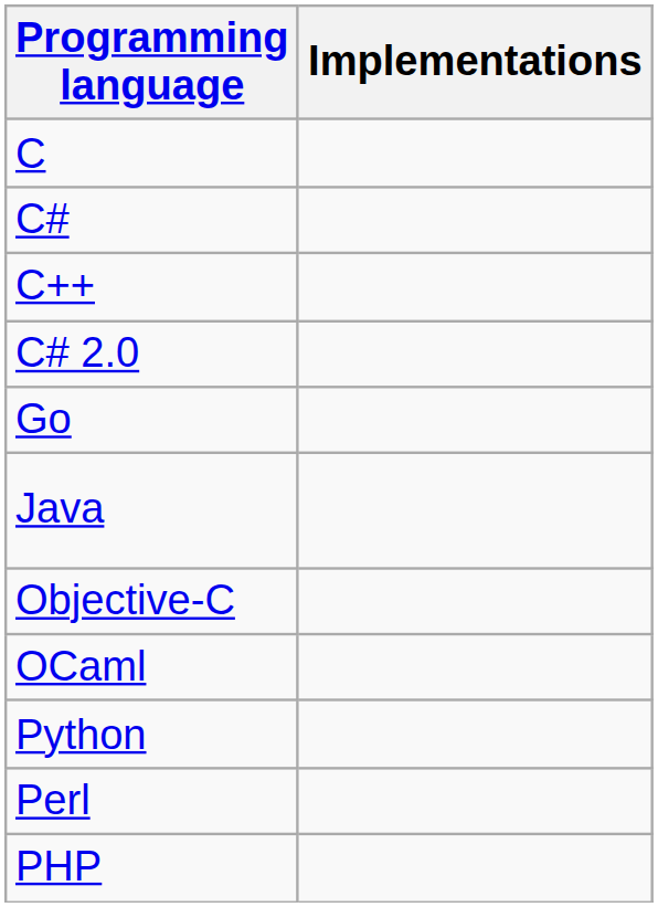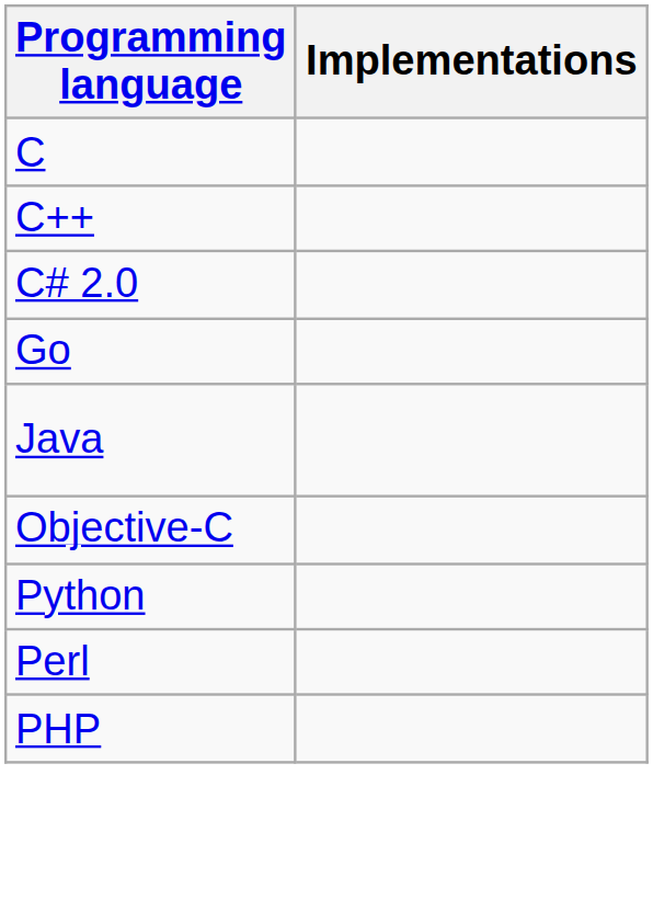 <table class="wikitable">
 <tr>
 <th><a href='#'>Programming<br>language</a></th>
 <th>Implementations</th>
 </tr>
 <tr>
 <td><a href='#'>C</a></td>
 <td><br></td>
-</tr>
-<tr>
-<td><a href='#'>C#</a></td>
-<td></td>
 </tr>
 <tr>
 <td><a href='#'>C++</a></td>
 <td></td>
 </tr>
 <tr>
 <td><a href='#'>C# 2.0</a></td>
 <td></td>
 </tr>
 <tr>
 <td><a href='#'>Go</a></td>
 <td><br></td>
 </tr>
 <tr>
 <td><a href='#'>Java</a></td>
 <td><br> <br></td>
 </tr>
 <tr>
 <td><a href='#'>Objective-C</a></td>
 <td></td>
 </tr>
 <tr>
-<td><a href='#'>OCaml</a></td>
-<td></td>
-</tr>
-<tr>
 <td><a href='#'>Python</a></td>
 <td> </td>
 </tr>
 <tr>
 <td><a href='#'>Perl</a></td>
 <td></td>
 </tr>
 <tr>
 <td><a href='#'>PHP</a></td>
 <td></td>
 </tr>
 </table>
